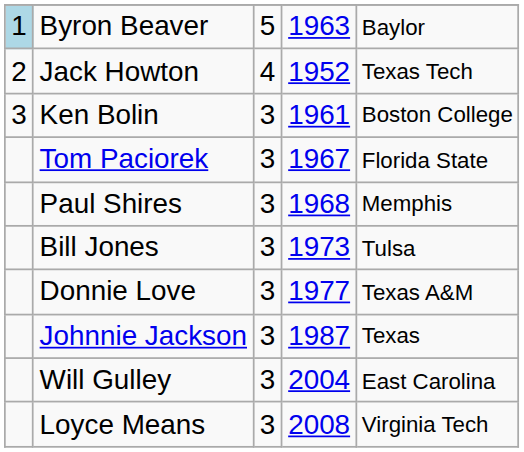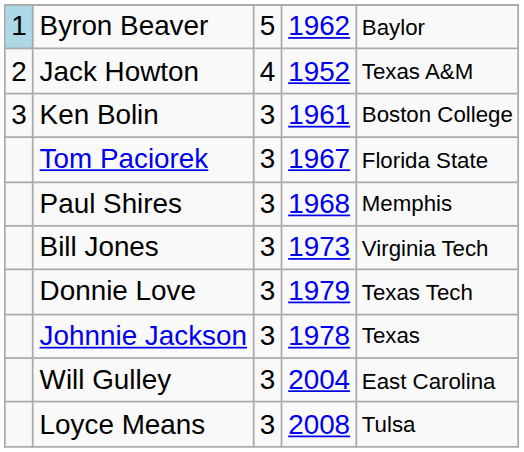 <table class="wikitable">
 <tr>
 </tr>
 <tr>
 <td style="background: lightblue;">1</td>
 <td>Byron Beaver</td>
 <td>5</td>
-<td><a href='#'>1963</a></td>
+<td><a href='#'>1962</a></td>
 <td style="font-size:80%;">Baylor</td>
 </tr>
 <tr>
 <td>2</td>
 <td>Jack Howton</td>
 <td>4</td>
 <td><a href='#'>1952</a></td>
-<td style="font-size:80%;">Texas Tech</td>
+<td style="font-size:80%;">Texas A&M</td>
 </tr>
 <tr>
 <td>3</td>
 <td>Ken Bolin</td>
 <td>3</td>
 <td><a href='#'>1961</a></td>
 <td style="font-size:80%;">Boston College</td>
 </tr>
 <tr>
 <td></td>
 <td><a href='#'>Tom Paciorek</a></td>
 <td>3</td>
 <td><a href='#'>1967</a></td>
 <td style="font-size:80%;">Florida State</td>
 </tr>
 <tr>
 <td></td>
 <td>Paul Shires</td>
 <td>3</td>
 <td><a href='#'>1968</a></td>
 <td style="font-size:80%;">Memphis</td>
 </tr>
 <tr>
 <td></td>
 <td>Bill Jones</td>
 <td>3</td>
 <td><a href='#'>1973</a></td>
-<td style="font-size:80%;">Tulsa</td>
+<td style="font-size:80%;">Virginia Tech</td>
 </tr>
 <tr>
 <td></td>
 <td>Donnie Love</td>
 <td>3</td>
-<td><a href='#'>1977</a></td>
-<td style="font-size:80%;">Texas A&M</td>
+<td><a href='#'>1979</a></td>
+<td style="font-size:80%;">Texas Tech</td>
 </tr>
 <tr>
 <td></td>
 <td><a href='#'>Johnnie Jackson</a></td>
 <td>3</td>
-<td><a href='#'>1987</a></td>
+<td><a href='#'>1978</a></td>
 <td style="font-size:80%;">Texas</td>
 </tr>
 <tr>
 <td></td>
 <td>Will Gulley</td>
 <td>3</td>
 <td><a href='#'>2004</a></td>
 <td style="font-size:80%;">East Carolina</td>
 </tr>
 <tr>
 <td></td>
 <td>Loyce Means</td>
 <td>3</td>
 <td><a href='#'>2008</a></td>
-<td style="font-size:80%;">Virginia Tech</td>
+<td style="font-size:80%;">Tulsa</td>
 </tr>
 </table>
